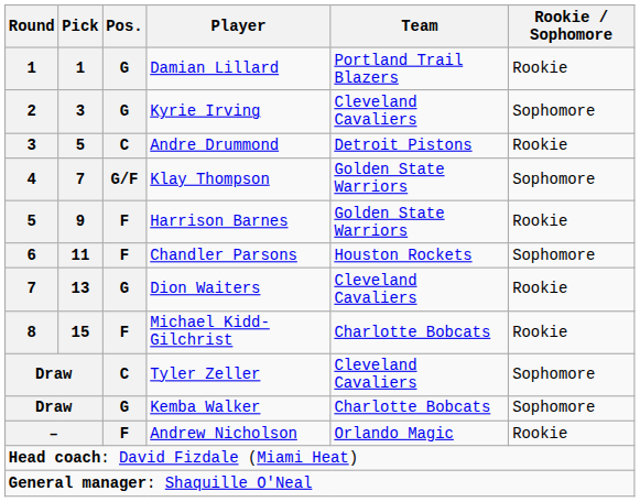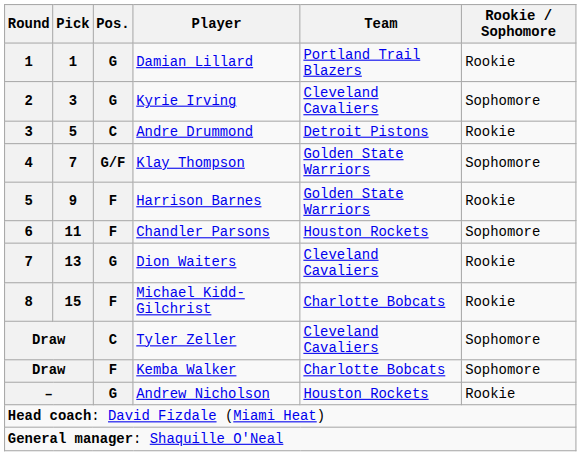 <table class="wikitable">
 <tr>
 <th>Round</th>
 <th>Pick</th>
 <th>Pos.</th>
 <th style="width:150px;">Player</th>
 <th width=145>Team</th>
 <th width=100>Rookie / Sophomore</th>
 </tr>
 <tr>
 <th>1</th>
 <th>1</th>
 <th>G</th>
 <td><a href='#'>Damian Lillard</a></td>
 <td><a href='#'>Portland Trail Blazers</a></td>
 <td>Rookie</td>
 </tr>
 <tr>
 <th>2</th>
 <th>3</th>
 <th>G</th>
 <td><a href='#'>Kyrie Irving</a></td>
 <td><a href='#'>Cleveland Cavaliers</a></td>
 <td>Sophomore</td>
 </tr>
 <tr>
 <th>3</th>
 <th>5</th>
 <th>C</th>
 <td><a href='#'>Andre Drummond</a></td>
 <td><a href='#'>Detroit Pistons</a></td>
 <td>Rookie</td>
 </tr>
 <tr>
 <th>4</th>
 <th>7</th>
 <th>G/F</th>
 <td><a href='#'>Klay Thompson</a></td>
 <td><a href='#'>Golden State Warriors</a></td>
 <td>Sophomore</td>
 </tr>
 <tr>
 <th>5</th>
 <th>9</th>
 <th>F</th>
 <td><a href='#'>Harrison Barnes</a></td>
 <td><a href='#'>Golden State Warriors</a></td>
 <td>Rookie</td>
 </tr>
 <tr>
 <th>6</th>
 <th>11</th>
 <th>F</th>
 <td><a href='#'>Chandler Parsons</a></td>
 <td><a href='#'>Houston Rockets</a></td>
 <td>Sophomore</td>
 </tr>
 <tr>
 <th>7</th>
 <th>13</th>
 <th>G</th>
 <td><a href='#'>Dion Waiters</a></td>
 <td><a href='#'>Cleveland Cavaliers</a></td>
 <td>Rookie</td>
 </tr>
 <tr>
 <th>8</th>
 <th>15</th>
 <th>F</th>
 <td><a href='#'>Michael Kidd-Gilchrist</a></td>
 <td><a href='#'>Charlotte Bobcats</a></td>
 <td>Rookie</td>
 </tr>
 <tr>
 <th !scope="col" colspan="2">Draw</th>
 <th>C</th>
 <td><a href='#'>Tyler Zeller</a></td>
 <td><a href='#'>Cleveland Cavaliers</a></td>
 <td>Sophomore</td>
 </tr>
 <tr>
 <th !scope="col" colspan="2">Draw</th>
-<th>G</th>
+<th>F</th>
 <td><a href='#'>Kemba Walker</a></td>
 <td><a href='#'>Charlotte Bobcats</a></td>
 <td>Sophomore</td>
 </tr>
 <tr>
 <th ! !scope="col" colspan="2">–</th>
-<th>F</th>
+<th>G</th>
 <td><a href='#'>Andrew Nicholson</a></td>
-<td><a href='#'>Orlando Magic</a></td>
+<td><a href='#'>Houston Rockets</a></td>
 <td>Rookie</td>
 </tr>
 <tr>
 <td colspan="6"><strong>Head coach</strong>: <a href='#'>David Fizdale</a> (<a href='#'>Miami Heat</a>)</td>
 </tr>
 <tr>
 <td colspan="6"><strong>General manager</strong>: <a href='#'>Shaquille O'Neal</a></td>
 </tr>
 </table>
